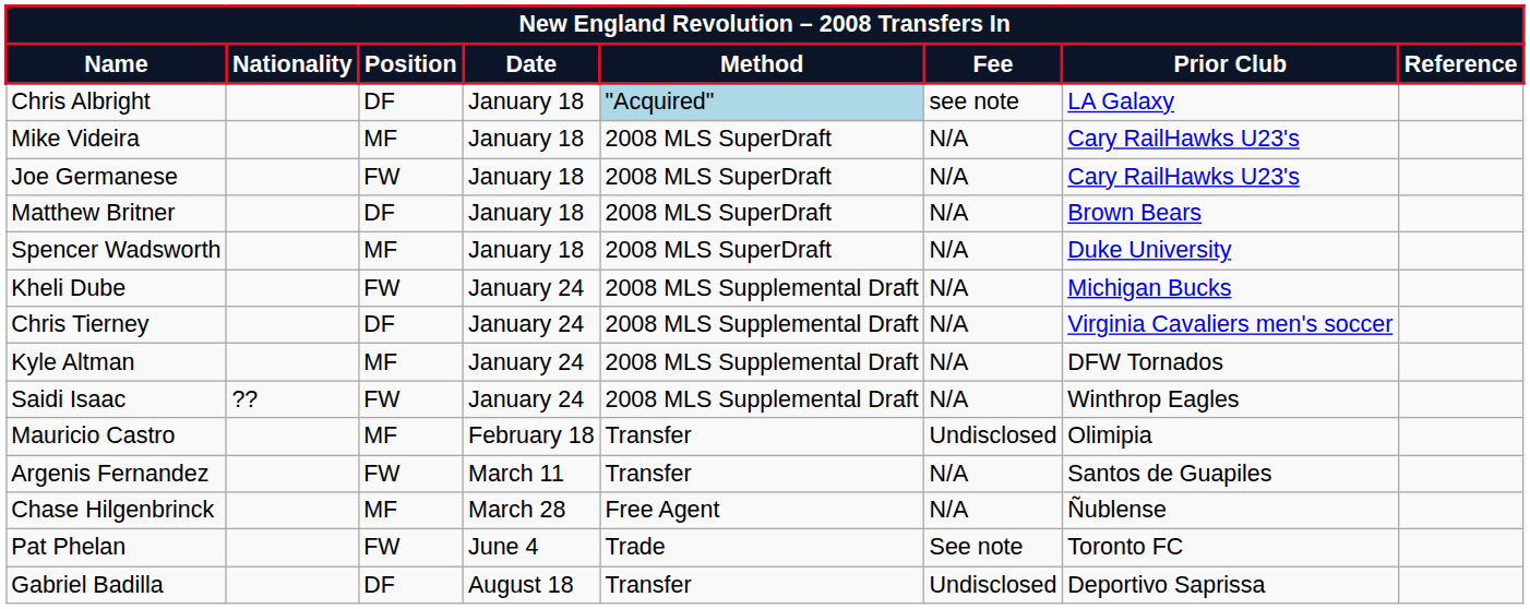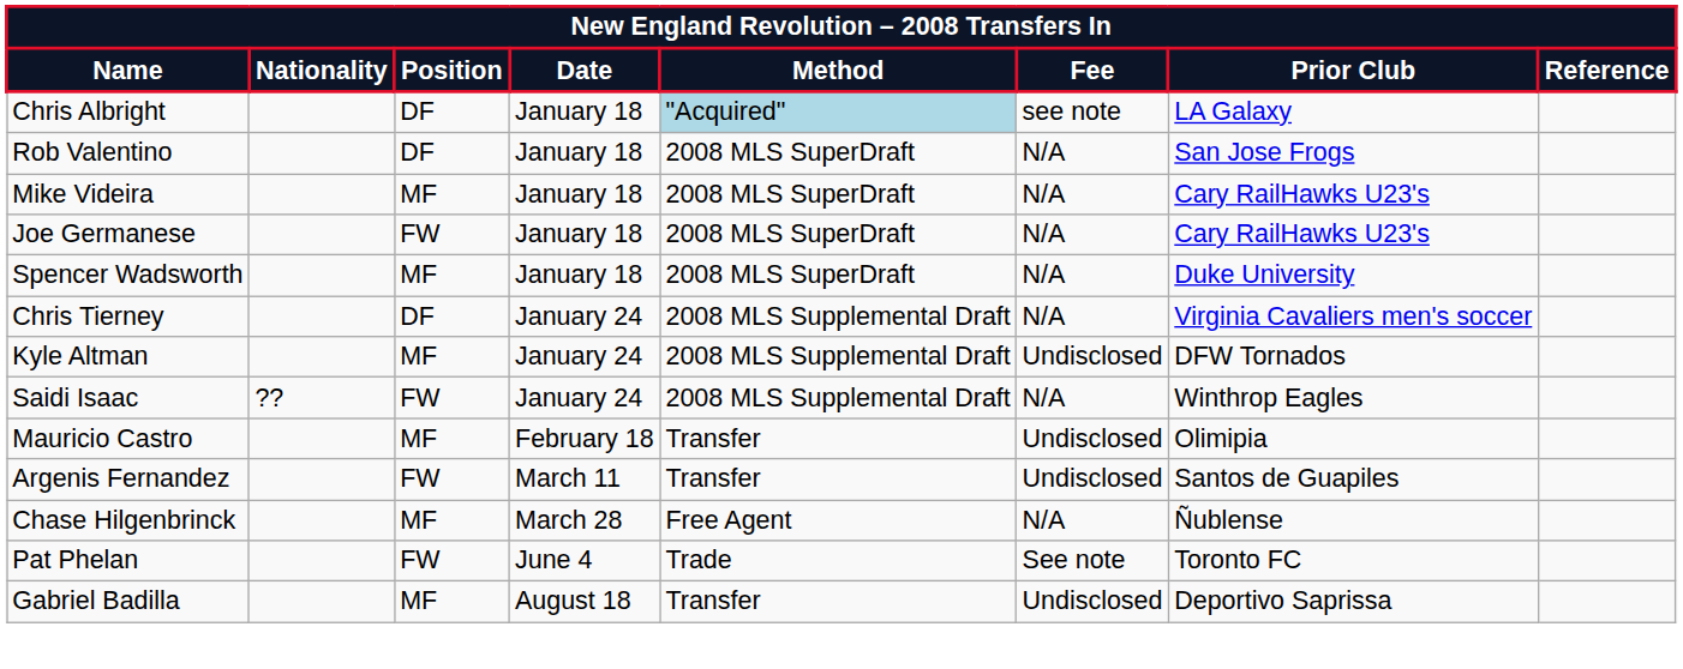 <table class="wikitable">
 <tr>
 <th colspan="8" style="background:#0c1527; color:#fff; border:2px solid #e20e2a; text-align: center; font-weight:bold;">New England Revolution – 2008 Transfers In</th>
 </tr>
 <tr>
 <th style="background:#0c1527; color:#fff; border:2px solid #e20e2a;" scope="col">Name</th>
 <th style="background:#0c1527; color:#fff; border:2px solid #e20e2a;" scope="col">Nationality</th>
 <th style="background:#0c1527; color:#fff; border:2px solid #e20e2a;" scope="col">Position</th>
 <th style="background:#0c1527; color:#fff; border:2px solid #e20e2a;" scope="col">Date</th>
 <th style="background:#0c1527; color:#fff; border:2px solid #e20e2a;" scope="col">Method</th>
 <th style="background:#0c1527; color:#fff; border:2px solid #e20e2a;" scope="col">Fee</th>
 <th style="background:#0c1527; color:#fff; border:2px solid #e20e2a;" scope="col">Prior Club</th>
 <th style="background:#0c1527; color:#fff; border:2px solid #e20e2a;" scope="col">Reference</th>
 </tr>
 <tr>
 <td>Chris Albright</td>
 <td></td>
 <td>DF</td>
 <td>January 18</td>
 <td style="background: lightblue;">"Acquired"</td>
 <td>see note</td>
 <td> <a href='#'>LA Galaxy</a></td>
 <td></td>
 </tr>
 <tr>
+<td>Rob Valentino</td>
+<td></td>
+<td>DF</td>
+<td>January 18</td>
+<td>2008 MLS SuperDraft</td>
+<td>N/A</td>
+<td> <a href='#'>San Jose Frogs</a></td>
+<td></td>
+</tr>
+<tr>
 <td>Mike Videira</td>
 <td></td>
 <td>MF</td>
 <td>January 18</td>
 <td>2008 MLS SuperDraft</td>
 <td>N/A</td>
 <td><a href='#'>Cary RailHawks U23's</a></td>
 <td></td>
 </tr>
 <tr>
 <td>Joe Germanese</td>
 <td></td>
 <td>FW</td>
 <td>January 18</td>
 <td>2008 MLS SuperDraft</td>
 <td>N/A</td>
 <td><a href='#'>Cary RailHawks U23's</a></td>
 <td></td>
 </tr>
 <tr>
-<td>Matthew Britner</td>
-<td></td>
-<td>DF</td>
-<td>January 18</td>
-<td>2008 MLS SuperDraft</td>
-<td>N/A</td>
-<td> <a href='#'>Brown Bears</a></td>
-<td></td>
-</tr>
-<tr>
 <td>Spencer Wadsworth</td>
 <td></td>
 <td>MF</td>
 <td>January 18</td>
 <td>2008 MLS SuperDraft</td>
 <td>N/A</td>
 <td> <a href='#'>Duke University</a></td>
-<td></td>
-</tr>
-<tr>
-<td>Kheli Dube</td>
-<td></td>
-<td>FW</td>
-<td>January 24</td>
-<td>2008 MLS Supplemental Draft</td>
-<td>N/A</td>
-<td><a href='#'>Michigan Bucks</a></td>
 <td></td>
 </tr>
 <tr>
 <td>Chris Tierney</td>
 <td></td>
 <td>DF</td>
 <td>January 24</td>
 <td>2008 MLS Supplemental Draft</td>
 <td>N/A</td>
 <td> <a href='#'>Virginia Cavaliers men's soccer</a></td>
 <td></td>
 </tr>
 <tr>
 <td>Kyle Altman</td>
 <td></td>
 <td>MF</td>
 <td>January 24</td>
 <td>2008 MLS Supplemental Draft</td>
-<td>N/A</td>
+<td>Undisclosed</td>
 <td> DFW Tornados</td>
 <td></td>
 </tr>
 <tr>
 <td>Saidi Isaac</td>
 <td>??</td>
 <td>FW</td>
 <td>January 24</td>
 <td>2008 MLS Supplemental Draft</td>
 <td>N/A</td>
 <td> Winthrop Eagles</td>
 <td></td>
 </tr>
 <tr>
 <td>Mauricio Castro</td>
 <td></td>
 <td>MF</td>
 <td>February 18</td>
 <td>Transfer</td>
 <td>Undisclosed</td>
 <td> Olimipia</td>
 <td></td>
 </tr>
 <tr>
 <td>Argenis Fernandez</td>
 <td></td>
 <td>FW</td>
 <td>March 11</td>
 <td>Transfer</td>
-<td>N/A</td>
+<td>Undisclosed</td>
 <td> Santos de Guapiles</td>
 <td></td>
 </tr>
 <tr>
 <td>Chase Hilgenbrinck</td>
 <td></td>
 <td>MF</td>
 <td>March 28</td>
 <td>Free  Agent</td>
 <td>N/A</td>
 <td> Ñublense</td>
 <td></td>
 </tr>
 <tr>
 <td>Pat Phelan</td>
 <td></td>
 <td>FW</td>
 <td>June 4</td>
 <td>Trade</td>
 <td>See note</td>
 <td> Toronto FC</td>
 <td></td>
 </tr>
 <tr>
 <td>Gabriel Badilla</td>
 <td></td>
-<td>DF</td>
+<td>MF</td>
 <td>August 18</td>
 <td>Transfer</td>
 <td>Undisclosed</td>
 <td> Deportivo Saprissa</td>
 <td></td>
 </tr>
 </table>
